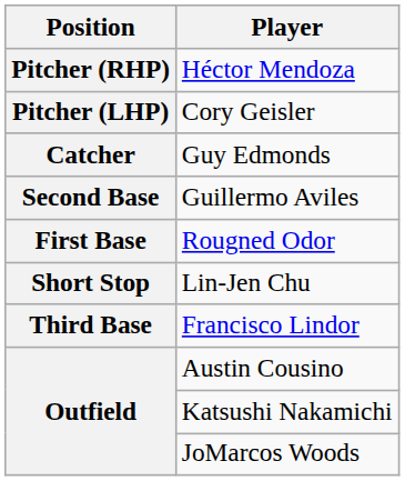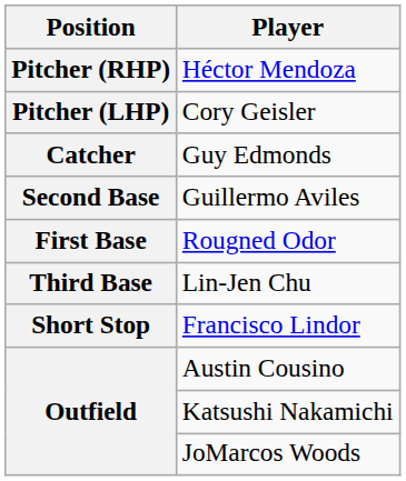 <table class="wikitable" style="font-size:90%;">
 <tr>
 <th>Position</th>
 <th>Player</th>
 </tr>
 <tr>
 <th>Pitcher (RHP)</th>
 <td> <a href='#'>Héctor Mendoza</a></td>
 </tr>
 <tr>
 <th>Pitcher (LHP)</th>
 <td> Cory Geisler</td>
 </tr>
 <tr>
 <th>Catcher</th>
 <td> Guy Edmonds</td>
 </tr>
 <tr>
 <th>Second Base</th>
 <td> Guillermo Aviles</td>
 </tr>
 <tr>
 <th>First Base</th>
 <td> <a href='#'>Rougned Odor</a></td>
 </tr>
 <tr>
-<th>Short Stop</th>
+<th>Third Base</th>
 <td> Lin-Jen Chu</td>
 </tr>
 <tr>
-<th>Third Base</th>
+<th>Short Stop</th>
 <td> <a href='#'>Francisco Lindor</a></td>
 </tr>
 <tr>
 <th rowspan=3>Outfield</th>
 <td> Austin Cousino</td>
 </tr>
 <tr>
 <td> Katsushi Nakamichi</td>
 </tr>
 <tr>
 <td> JoMarcos Woods</td>
 </tr>
 </table>
